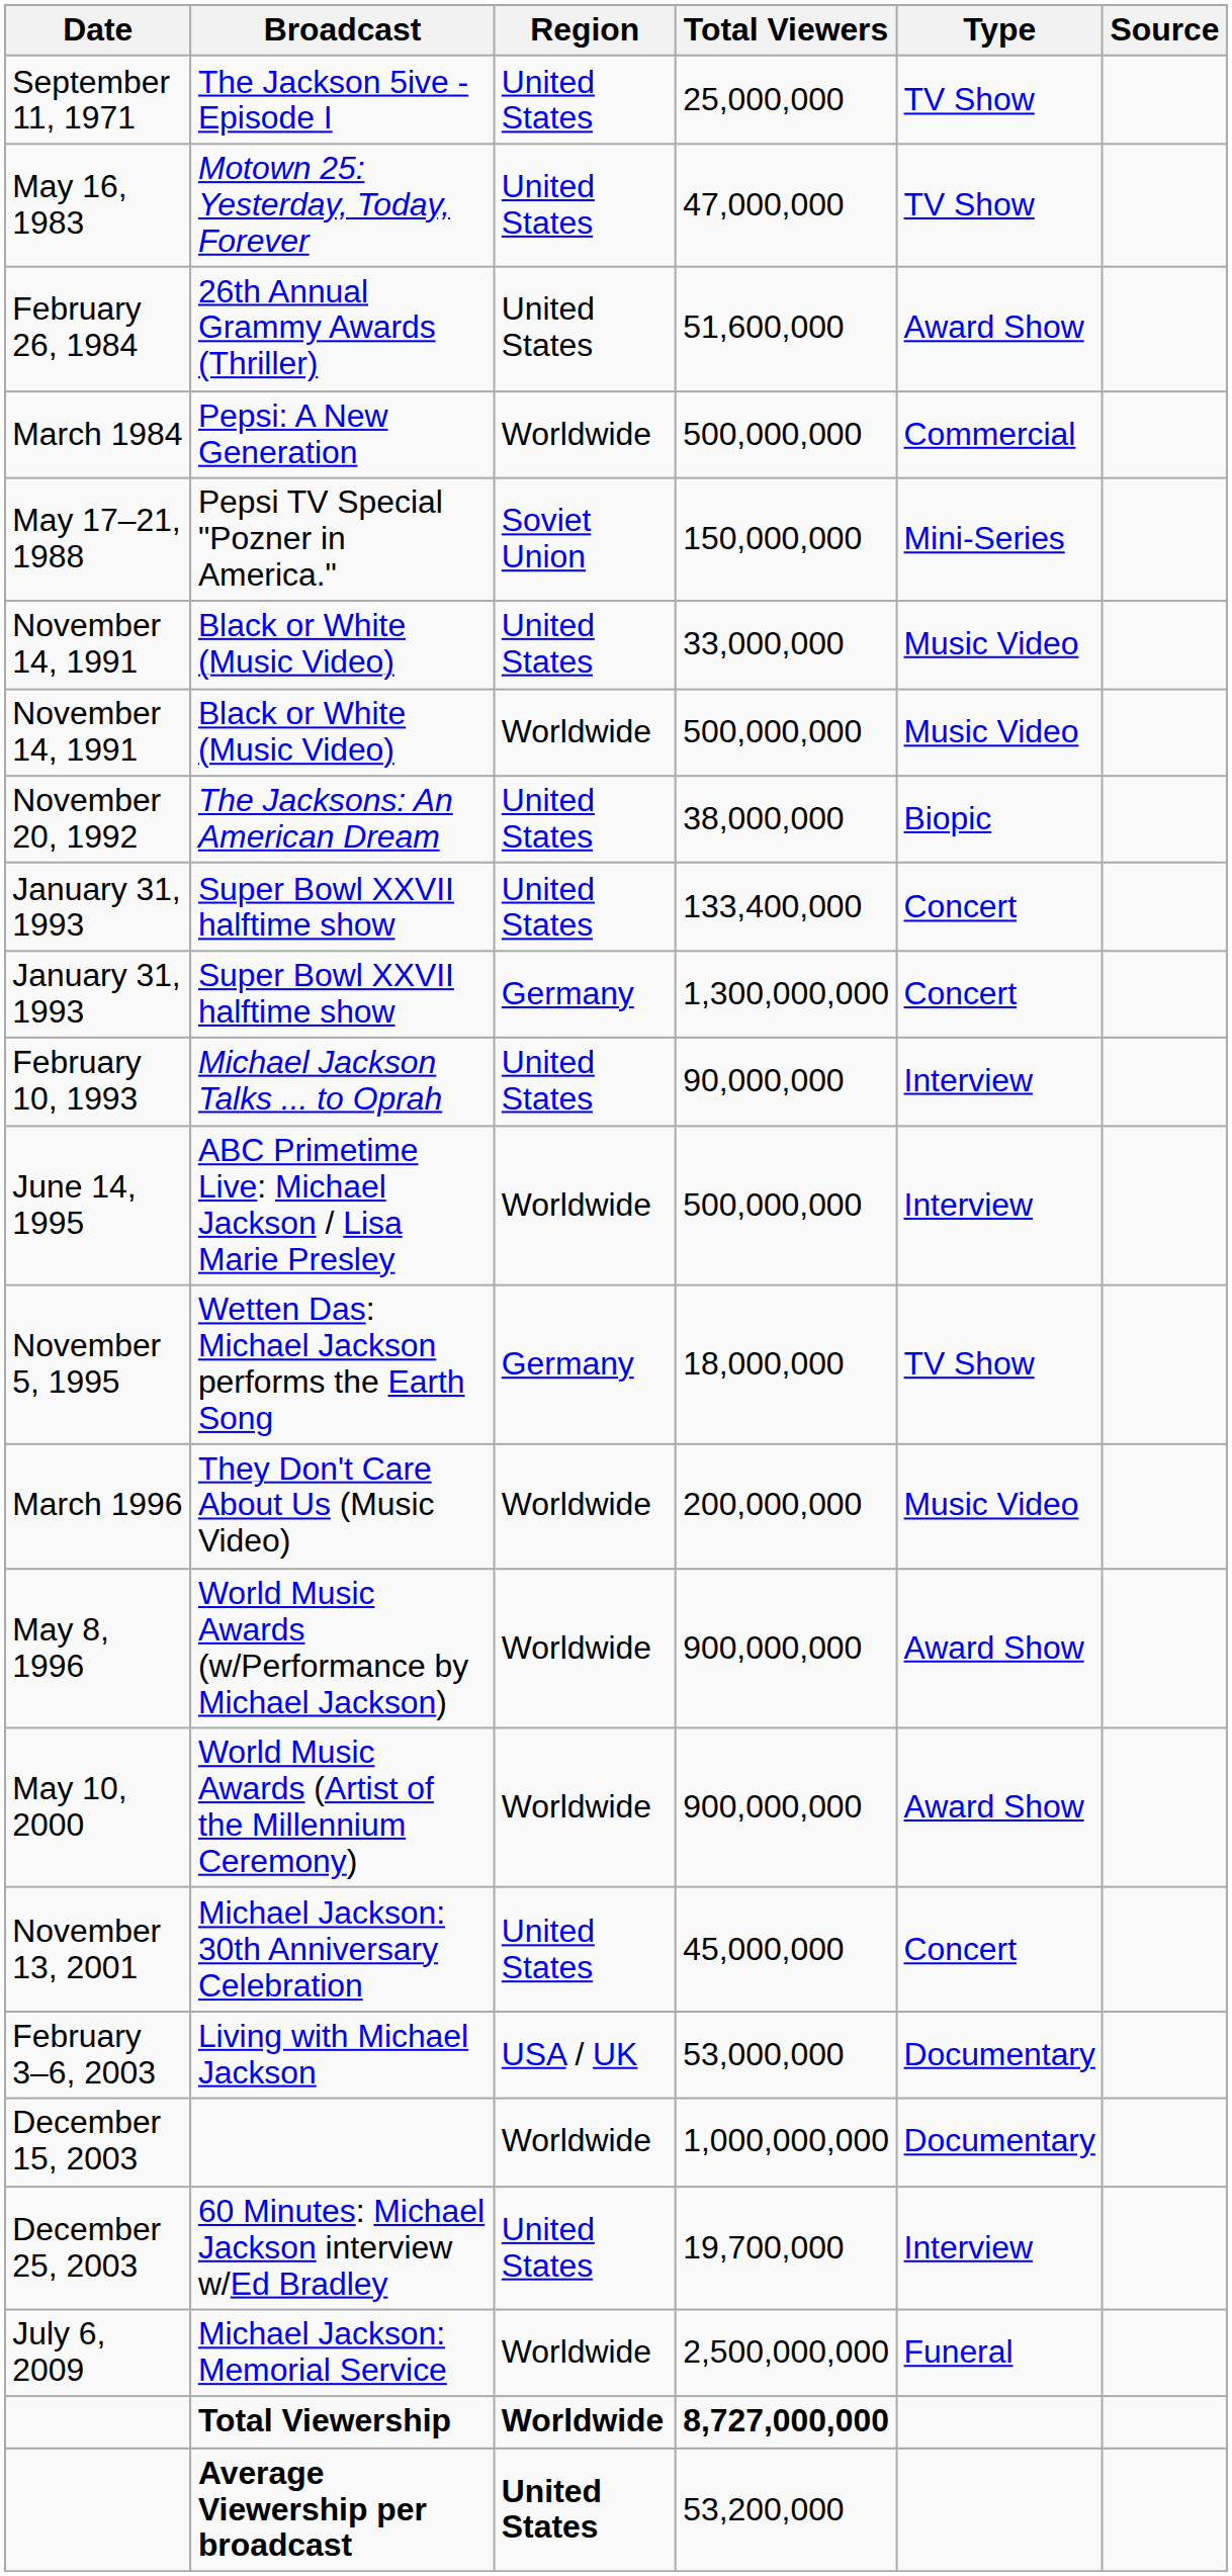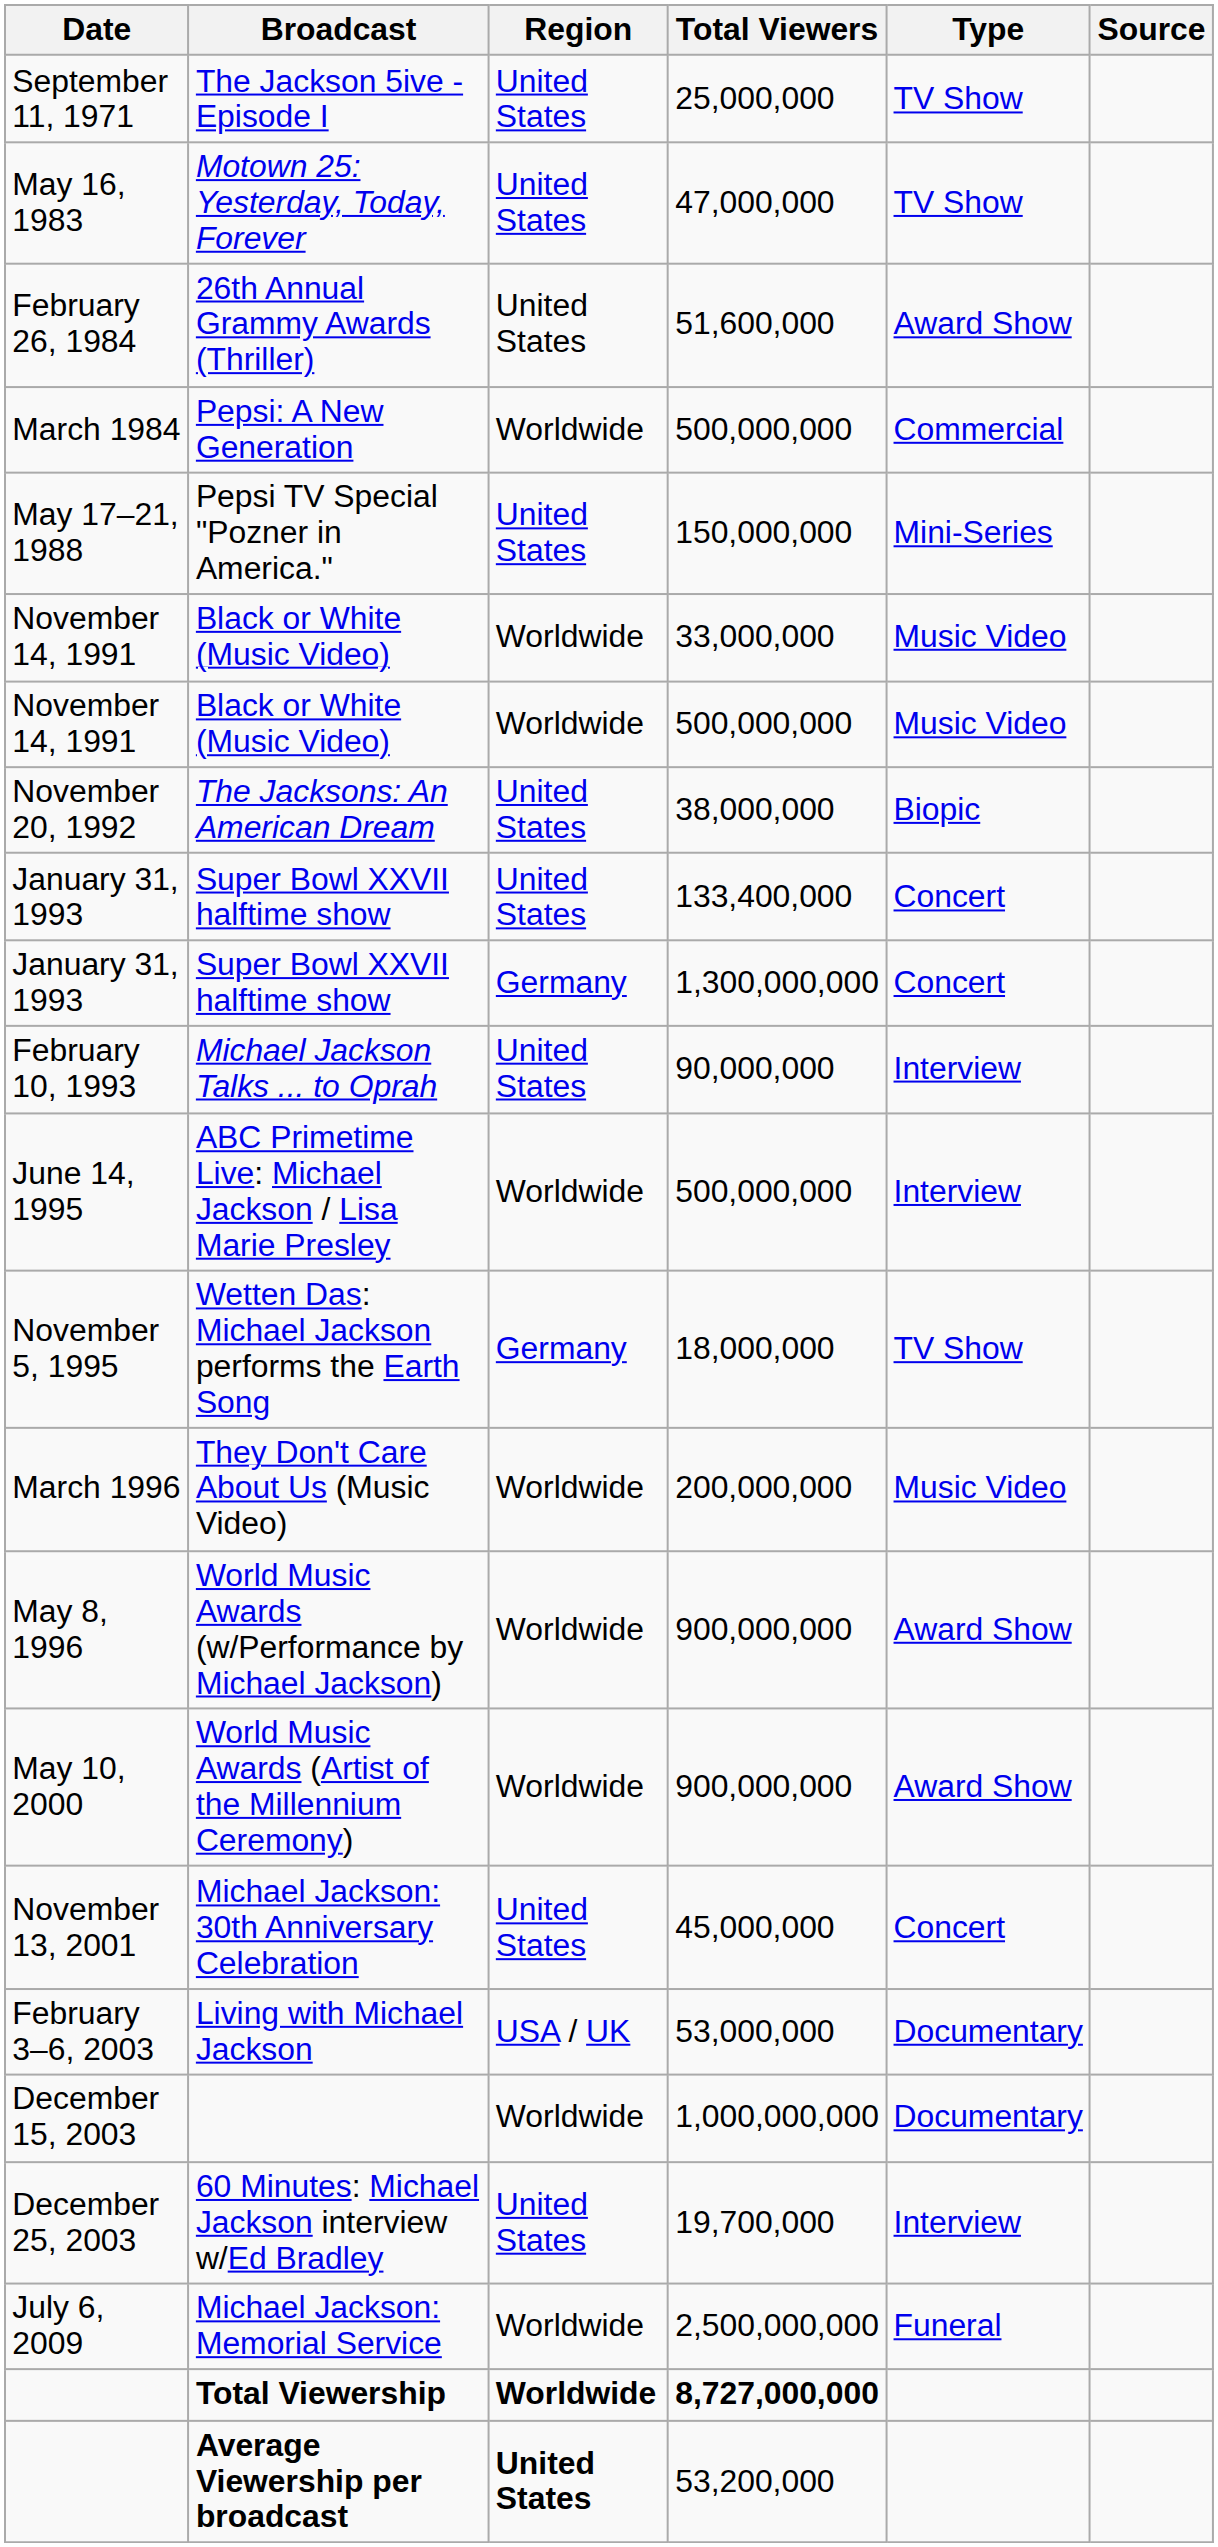 <table class="wikitable sortable">
 <tr>
 <th>Date</th>
 <th>Broadcast</th>
 <th>Region</th>
 <th>Total Viewers</th>
 <th>Type</th>
 <th>Source</th>
 </tr>
 <tr>
 <td>September 11, 1971</td>
 <td><a href='#'>The Jackson 5ive - Episode I</a></td>
 <td><a href='#'>United States</a></td>
 <td>25,000,000</td>
 <td><a href='#'>TV Show</a></td>
 <td></td>
 </tr>
 <tr>
 <td>May 16, 1983</td>
 <td><em><a href='#'>Motown 25: Yesterday, Today, Forever</a></em></td>
 <td><a href='#'>United States</a></td>
 <td>47,000,000</td>
 <td><a href='#'>TV Show</a></td>
 <td></td>
 </tr>
 <tr>
 <td>February 26, 1984</td>
 <td><a href='#'>26th Annual Grammy Awards (Thriller)</a></td>
 <td>United States</td>
 <td>51,600,000</td>
 <td><a href='#'>Award Show</a></td>
 <td></td>
 </tr>
 <tr>
 <td>March 1984</td>
 <td><a href='#'>Pepsi: A New Generation</a></td>
 <td>Worldwide</td>
 <td>500,000,000</td>
 <td><a href='#'>Commercial</a></td>
 <td></td>
 </tr>
 <tr>
 <td>May 17–21, 1988</td>
 <td>Pepsi TV Special "Pozner in America."</td>
-<td><a href='#'>Soviet Union</a></td>
+<td><a href='#'>United States</a></td>
 <td>150,000,000</td>
 <td><a href='#'>Mini-Series</a></td>
 <td></td>
 </tr>
 <tr>
 <td>November 14, 1991</td>
 <td><a href='#'>Black or White (Music Video)</a></td>
-<td><a href='#'>United States</a></td>
+<td>Worldwide</td>
 <td>33,000,000</td>
 <td><a href='#'>Music Video</a></td>
 <td></td>
 </tr>
 <tr>
 <td>November 14, 1991</td>
 <td><a href='#'>Black or White (Music Video)</a></td>
 <td>Worldwide</td>
 <td>500,000,000</td>
 <td><a href='#'>Music Video</a></td>
 <td></td>
 </tr>
 <tr>
 <td>November 20, 1992</td>
 <td><em><a href='#'>The Jacksons: An American Dream</a></em></td>
 <td><a href='#'>United States</a></td>
 <td>38,000,000</td>
 <td><a href='#'>Biopic</a></td>
 <td></td>
 </tr>
 <tr>
 <td>January 31, 1993</td>
 <td><a href='#'>Super Bowl XXVII halftime show</a></td>
 <td><a href='#'>United States</a></td>
 <td>133,400,000</td>
 <td><a href='#'>Concert</a></td>
 <td></td>
 </tr>
 <tr>
 <td>January 31, 1993</td>
 <td><a href='#'>Super Bowl XXVII halftime show</a></td>
 <td><a href='#'>Germany</a></td>
 <td>1,300,000,000</td>
 <td><a href='#'>Concert</a></td>
 <td></td>
 </tr>
 <tr>
 <td>February 10, 1993</td>
 <td><em><a href='#'>Michael Jackson Talks ... to Oprah</a></em></td>
 <td><a href='#'>United States</a></td>
 <td>90,000,000</td>
 <td><a href='#'>Interview</a></td>
 <td></td>
 </tr>
 <tr>
 <td>June 14, 1995</td>
 <td><a href='#'>ABC Primetime Live</a>: <a href='#'>Michael Jackson</a> / <a href='#'>Lisa Marie Presley</a></td>
 <td>Worldwide</td>
 <td>500,000,000</td>
 <td><a href='#'>Interview</a></td>
 <td></td>
 </tr>
 <tr>
 <td>November 5, 1995</td>
 <td><a href='#'>Wetten Das</a>: <a href='#'>Michael Jackson</a> performs the <a href='#'>Earth Song</a></td>
 <td><a href='#'>Germany</a></td>
 <td>18,000,000</td>
 <td><a href='#'>TV Show</a></td>
 <td></td>
 </tr>
 <tr>
 <td>March 1996</td>
 <td><a href='#'>They Don't Care About Us</a> (Music Video)</td>
 <td>Worldwide</td>
 <td>200,000,000</td>
 <td><a href='#'>Music Video</a></td>
 <td></td>
 </tr>
 <tr>
 <td>May 8, 1996</td>
 <td><a href='#'>World Music Awards</a> (w/Performance by <a href='#'>Michael Jackson</a>)</td>
 <td>Worldwide</td>
 <td>900,000,000</td>
 <td><a href='#'>Award Show</a></td>
 <td></td>
 </tr>
 <tr>
 <td>May 10, 2000</td>
 <td><a href='#'>World Music Awards</a> (<a href='#'>Artist of the Millennium Ceremony</a>)</td>
 <td>Worldwide</td>
 <td>900,000,000</td>
 <td><a href='#'>Award Show</a></td>
 <td></td>
 </tr>
 <tr>
 <td>November 13, 2001</td>
 <td><a href='#'>Michael Jackson: 30th Anniversary Celebration</a></td>
 <td><a href='#'>United States</a></td>
 <td>45,000,000</td>
 <td><a href='#'>Concert</a></td>
 <td></td>
 </tr>
 <tr>
 <td>February 3–6, 2003</td>
 <td><a href='#'>Living with Michael Jackson</a></td>
 <td><a href='#'>USA</a> / <a href='#'>UK</a></td>
 <td>53,000,000</td>
 <td><a href='#'>Documentary</a></td>
 <td></td>
 </tr>
 <tr>
 <td>December 15, 2003</td>
 <td></td>
 <td>Worldwide</td>
 <td>1,000,000,000</td>
 <td><a href='#'>Documentary</a></td>
 <td></td>
 </tr>
 <tr>
 <td>December 25, 2003</td>
 <td><a href='#'>60 Minutes</a>: <a href='#'>Michael Jackson</a> interview w/<a href='#'>Ed Bradley</a></td>
 <td><a href='#'>United States</a></td>
 <td>19,700,000</td>
 <td><a href='#'>Interview</a></td>
 <td></td>
 </tr>
 <tr>
 <td>July 6, 2009</td>
 <td><a href='#'>Michael Jackson: Memorial Service</a></td>
 <td>Worldwide</td>
 <td>2,500,000,000</td>
 <td><a href='#'>Funeral</a></td>
 <td></td>
 </tr>
 <tr>
 <td></td>
 <td><strong>Total Viewership</strong></td>
 <td><strong>Worldwide</strong></td>
 <td><strong>8,727,000,000</strong></td>
 <td></td>
 <td></td>
 </tr>
 <tr>
 <td></td>
 <td><strong>Average Viewership per broadcast</strong></td>
 <td><strong>United States</strong></td>
 <td>53,200,000</td>
 <td></td>
 <td></td>
 </tr>
 </table>
